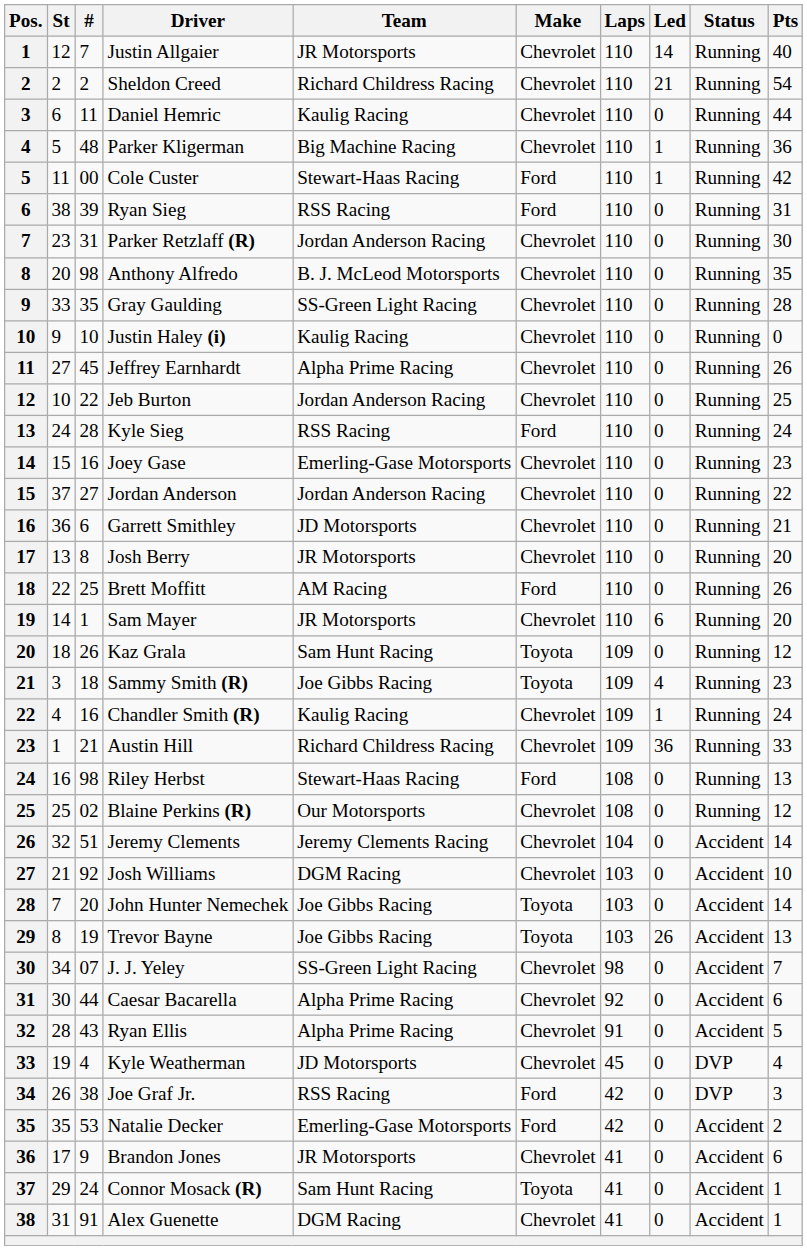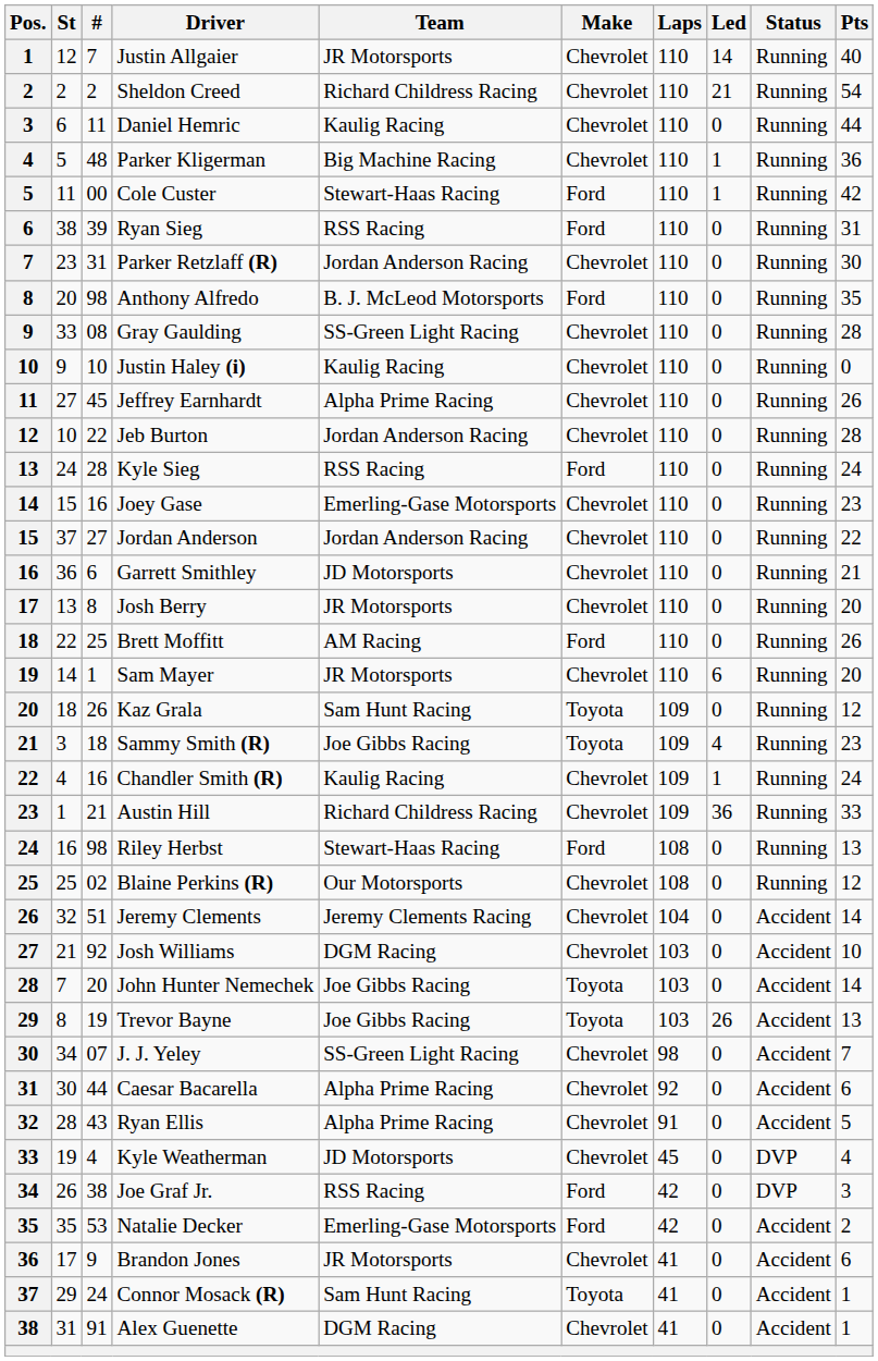 <table class="wikitable" style="font-size:95%">
 <tr>
 <th>Pos.</th>
 <th>St</th>
 <th>#</th>
 <th>Driver</th>
 <th>Team</th>
 <th>Make</th>
 <th>Laps</th>
 <th>Led</th>
 <th>Status</th>
 <th>Pts</th>
 </tr>
 <tr>
 <th>1</th>
 <td>12</td>
 <td>7</td>
 <td>Justin Allgaier</td>
 <td>JR Motorsports</td>
 <td>Chevrolet</td>
 <td>110</td>
 <td>14</td>
 <td>Running</td>
 <td>40</td>
 </tr>
 <tr>
 <th>2</th>
 <td>2</td>
 <td>2</td>
 <td>Sheldon Creed</td>
 <td>Richard Childress Racing</td>
 <td>Chevrolet</td>
 <td>110</td>
 <td>21</td>
 <td>Running</td>
 <td>54</td>
 </tr>
 <tr>
 <th>3</th>
 <td>6</td>
 <td>11</td>
 <td>Daniel Hemric</td>
 <td>Kaulig Racing</td>
 <td>Chevrolet</td>
 <td>110</td>
 <td>0</td>
 <td>Running</td>
 <td>44</td>
 </tr>
 <tr>
 <th>4</th>
 <td>5</td>
 <td>48</td>
 <td>Parker Kligerman</td>
 <td>Big Machine Racing</td>
 <td>Chevrolet</td>
 <td>110</td>
 <td>1</td>
 <td>Running</td>
 <td>36</td>
 </tr>
 <tr>
 <th>5</th>
 <td>11</td>
 <td>00</td>
 <td>Cole Custer</td>
 <td>Stewart-Haas Racing</td>
 <td>Ford</td>
 <td>110</td>
 <td>1</td>
 <td>Running</td>
 <td>42</td>
 </tr>
 <tr>
 <th>6</th>
 <td>38</td>
 <td>39</td>
 <td>Ryan Sieg</td>
 <td>RSS Racing</td>
 <td>Ford</td>
 <td>110</td>
 <td>0</td>
 <td>Running</td>
 <td>31</td>
 </tr>
 <tr>
 <th>7</th>
 <td>23</td>
 <td>31</td>
 <td>Parker Retzlaff <strong>(R)</strong></td>
 <td>Jordan Anderson Racing</td>
 <td>Chevrolet</td>
 <td>110</td>
 <td>0</td>
 <td>Running</td>
 <td>30</td>
 </tr>
 <tr>
 <th>8</th>
 <td>20</td>
 <td>98</td>
 <td>Anthony Alfredo</td>
 <td>B. J. McLeod Motorsports</td>
-<td>Chevrolet</td>
+<td>Ford</td>
 <td>110</td>
 <td>0</td>
 <td>Running</td>
 <td>35</td>
 </tr>
 <tr>
 <th>9</th>
 <td>33</td>
-<td>35</td>
+<td>08</td>
 <td>Gray Gaulding</td>
 <td>SS-Green Light Racing</td>
 <td>Chevrolet</td>
 <td>110</td>
 <td>0</td>
 <td>Running</td>
 <td>28</td>
 </tr>
 <tr>
 <th>10</th>
 <td>9</td>
 <td>10</td>
 <td>Justin Haley <strong>(i)</strong></td>
 <td>Kaulig Racing</td>
 <td>Chevrolet</td>
 <td>110</td>
 <td>0</td>
 <td>Running</td>
 <td>0</td>
 </tr>
 <tr>
 <th>11</th>
 <td>27</td>
 <td>45</td>
 <td>Jeffrey Earnhardt</td>
 <td>Alpha Prime Racing</td>
 <td>Chevrolet</td>
 <td>110</td>
 <td>0</td>
 <td>Running</td>
 <td>26</td>
 </tr>
 <tr>
 <th>12</th>
 <td>10</td>
 <td>22</td>
 <td>Jeb Burton</td>
 <td>Jordan Anderson Racing</td>
 <td>Chevrolet</td>
 <td>110</td>
 <td>0</td>
 <td>Running</td>
-<td>25</td>
+<td>28</td>
 </tr>
 <tr>
 <th>13</th>
 <td>24</td>
 <td>28</td>
 <td>Kyle Sieg</td>
 <td>RSS Racing</td>
 <td>Ford</td>
 <td>110</td>
 <td>0</td>
 <td>Running</td>
 <td>24</td>
 </tr>
 <tr>
 <th>14</th>
 <td>15</td>
 <td>16</td>
 <td>Joey Gase</td>
 <td>Emerling-Gase Motorsports</td>
 <td>Chevrolet</td>
 <td>110</td>
 <td>0</td>
 <td>Running</td>
 <td>23</td>
 </tr>
 <tr>
 <th>15</th>
 <td>37</td>
 <td>27</td>
 <td>Jordan Anderson</td>
 <td>Jordan Anderson Racing</td>
 <td>Chevrolet</td>
 <td>110</td>
 <td>0</td>
 <td>Running</td>
 <td>22</td>
 </tr>
 <tr>
 <th>16</th>
 <td>36</td>
 <td>6</td>
 <td>Garrett Smithley</td>
 <td>JD Motorsports</td>
 <td>Chevrolet</td>
 <td>110</td>
 <td>0</td>
 <td>Running</td>
 <td>21</td>
 </tr>
 <tr>
 <th>17</th>
 <td>13</td>
 <td>8</td>
 <td>Josh Berry</td>
 <td>JR Motorsports</td>
 <td>Chevrolet</td>
 <td>110</td>
 <td>0</td>
 <td>Running</td>
 <td>20</td>
 </tr>
 <tr>
 <th>18</th>
 <td>22</td>
 <td>25</td>
 <td>Brett Moffitt</td>
 <td>AM Racing</td>
 <td>Ford</td>
 <td>110</td>
 <td>0</td>
 <td>Running</td>
 <td>26</td>
 </tr>
 <tr>
 <th>19</th>
 <td>14</td>
 <td>1</td>
 <td>Sam Mayer</td>
 <td>JR Motorsports</td>
 <td>Chevrolet</td>
 <td>110</td>
 <td>6</td>
 <td>Running</td>
 <td>20</td>
 </tr>
 <tr>
 <th>20</th>
 <td>18</td>
 <td>26</td>
 <td>Kaz Grala</td>
 <td>Sam Hunt Racing</td>
 <td>Toyota</td>
 <td>109</td>
 <td>0</td>
 <td>Running</td>
 <td>12</td>
 </tr>
 <tr>
 <th>21</th>
 <td>3</td>
 <td>18</td>
 <td>Sammy Smith <strong>(R)</strong></td>
 <td>Joe Gibbs Racing</td>
 <td>Toyota</td>
 <td>109</td>
 <td>4</td>
 <td>Running</td>
 <td>23</td>
 </tr>
 <tr>
 <th>22</th>
 <td>4</td>
 <td>16</td>
 <td>Chandler Smith <strong>(R)</strong></td>
 <td>Kaulig Racing</td>
 <td>Chevrolet</td>
 <td>109</td>
 <td>1</td>
 <td>Running</td>
 <td>24</td>
 </tr>
 <tr>
 <th>23</th>
 <td>1</td>
 <td>21</td>
 <td>Austin Hill</td>
 <td>Richard Childress Racing</td>
 <td>Chevrolet</td>
 <td>109</td>
 <td>36</td>
 <td>Running</td>
 <td>33</td>
 </tr>
 <tr>
 <th>24</th>
 <td>16</td>
 <td>98</td>
 <td>Riley Herbst</td>
 <td>Stewart-Haas Racing</td>
 <td>Ford</td>
 <td>108</td>
 <td>0</td>
 <td>Running</td>
 <td>13</td>
 </tr>
 <tr>
 <th>25</th>
 <td>25</td>
 <td>02</td>
 <td>Blaine Perkins <strong>(R)</strong></td>
 <td>Our Motorsports</td>
 <td>Chevrolet</td>
 <td>108</td>
 <td>0</td>
 <td>Running</td>
 <td>12</td>
 </tr>
 <tr>
 <th>26</th>
 <td>32</td>
 <td>51</td>
 <td>Jeremy Clements</td>
 <td>Jeremy Clements Racing</td>
 <td>Chevrolet</td>
 <td>104</td>
 <td>0</td>
 <td>Accident</td>
 <td>14</td>
 </tr>
 <tr>
 <th>27</th>
 <td>21</td>
 <td>92</td>
 <td>Josh Williams</td>
 <td>DGM Racing</td>
 <td>Chevrolet</td>
 <td>103</td>
 <td>0</td>
 <td>Accident</td>
 <td>10</td>
 </tr>
 <tr>
 <th>28</th>
 <td>7</td>
 <td>20</td>
 <td>John Hunter Nemechek</td>
 <td>Joe Gibbs Racing</td>
 <td>Toyota</td>
 <td>103</td>
 <td>0</td>
 <td>Accident</td>
 <td>14</td>
 </tr>
 <tr>
 <th>29</th>
 <td>8</td>
 <td>19</td>
 <td>Trevor Bayne</td>
 <td>Joe Gibbs Racing</td>
 <td>Toyota</td>
 <td>103</td>
 <td>26</td>
 <td>Accident</td>
 <td>13</td>
 </tr>
 <tr>
 <th>30</th>
 <td>34</td>
 <td>07</td>
 <td>J. J. Yeley</td>
 <td>SS-Green Light Racing</td>
 <td>Chevrolet</td>
 <td>98</td>
 <td>0</td>
 <td>Accident</td>
 <td>7</td>
 </tr>
 <tr>
 <th>31</th>
 <td>30</td>
 <td>44</td>
 <td>Caesar Bacarella</td>
 <td>Alpha Prime Racing</td>
 <td>Chevrolet</td>
 <td>92</td>
 <td>0</td>
 <td>Accident</td>
 <td>6</td>
 </tr>
 <tr>
 <th>32</th>
 <td>28</td>
 <td>43</td>
 <td>Ryan Ellis</td>
 <td>Alpha Prime Racing</td>
 <td>Chevrolet</td>
 <td>91</td>
 <td>0</td>
 <td>Accident</td>
 <td>5</td>
 </tr>
 <tr>
 <th>33</th>
 <td>19</td>
 <td>4</td>
 <td>Kyle Weatherman</td>
 <td>JD Motorsports</td>
 <td>Chevrolet</td>
 <td>45</td>
 <td>0</td>
 <td>DVP</td>
 <td>4</td>
 </tr>
 <tr>
 <th>34</th>
 <td>26</td>
 <td>38</td>
 <td>Joe Graf Jr.</td>
 <td>RSS Racing</td>
 <td>Ford</td>
 <td>42</td>
 <td>0</td>
 <td>DVP</td>
 <td>3</td>
 </tr>
 <tr>
 <th>35</th>
 <td>35</td>
 <td>53</td>
 <td>Natalie Decker</td>
 <td>Emerling-Gase Motorsports</td>
 <td>Ford</td>
 <td>42</td>
 <td>0</td>
 <td>Accident</td>
 <td>2</td>
 </tr>
 <tr>
 <th>36</th>
 <td>17</td>
 <td>9</td>
 <td>Brandon Jones</td>
 <td>JR Motorsports</td>
 <td>Chevrolet</td>
 <td>41</td>
 <td>0</td>
 <td>Accident</td>
 <td>6</td>
 </tr>
 <tr>
 <th>37</th>
 <td>29</td>
 <td>24</td>
 <td>Connor Mosack <strong>(R)</strong></td>
 <td>Sam Hunt Racing</td>
 <td>Toyota</td>
 <td>41</td>
 <td>0</td>
 <td>Accident</td>
 <td>1</td>
 </tr>
 <tr>
 <th>38</th>
 <td>31</td>
 <td>91</td>
 <td>Alex Guenette</td>
 <td>DGM Racing</td>
 <td>Chevrolet</td>
 <td>41</td>
 <td>0</td>
 <td>Accident</td>
 <td>1</td>
 </tr>
 <tr>
 <th colspan="10"></th>
 </tr>
 </table>
